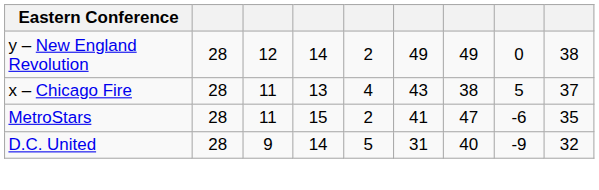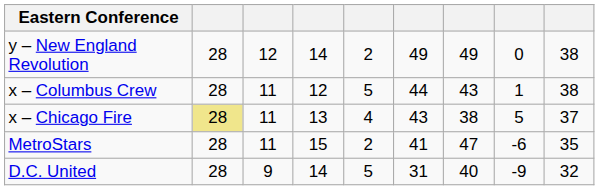 <table class="wikitable" style="text-align: center;">
 <tr>
 <th width="170">Eastern Conference</th>
 <th width="40"></th>
 <th width="40"></th>
 <th width="40"></th>
 <th width="40"></th>
 <th width="40"></th>
 <th width="40"></th>
 <th width="40"></th>
 <th width="40"></th>
 </tr>
 <tr>
 <td align=left>y – <a href='#'>New England Revolution</a></td>
 <td>28</td>
 <td>12</td>
 <td>14</td>
 <td>2</td>
 <td>49</td>
 <td>49</td>
 <td>0</td>
 <td>38</td>
 </tr>
 <tr>
+<td align=left>x – <a href='#'>Columbus Crew</a></td>
+<td>28</td>
+<td>11</td>
+<td>12</td>
+<td>5</td>
+<td>44</td>
+<td>43</td>
+<td>1</td>
+<td>38</td>
+</tr>
+<tr>
 <td align=left>x – <a href='#'>Chicago Fire</a></td>
-<td>28</td>
+<td style="background: khaki;">28</td>
 <td>11</td>
 <td>13</td>
 <td>4</td>
 <td>43</td>
 <td>38</td>
 <td>5</td>
 <td>37</td>
 </tr>
 <tr>
 <td align=left><a href='#'>MetroStars</a></td>
 <td>28</td>
 <td>11</td>
 <td>15</td>
 <td>2</td>
 <td>41</td>
 <td>47</td>
 <td>-6</td>
 <td>35</td>
 </tr>
 <tr>
 <td align=left><a href='#'>D.C. United</a></td>
 <td>28</td>
 <td>9</td>
 <td>14</td>
 <td>5</td>
 <td>31</td>
 <td>40</td>
 <td>-9</td>
 <td>32</td>
 </tr>
 </table>
